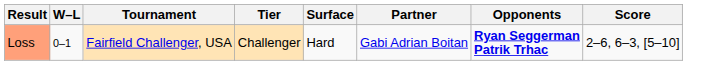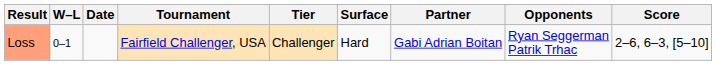 <table class="wikitable">
 <tr>
 <th>Result</th>
 <th class="unsortable">W–L</th>
+<th>Date</th>
 <th>Tournament</th>
 <th>Tier</th>
 <th>Surface</th>
 <th>Partner</th>
 <th>Opponents</th>
 <th class="unsortable">Score</th>
 </tr>
 <tr>
 <td bgcolor=FFA07A>Loss</td>
 <td><small>0–1</small></td>
+<td><a href='#'></a></td>
 <td style="background:moccasin;"><a href='#'>Fairfield Challenger</a>, USA</td>
 <td style="background:moccasin;">Challenger</td>
 <td>Hard</td>
 <td> <a href='#'>Gabi Adrian Boitan</a></td>
-<td><strong> <a href='#'>Ryan Seggerman</a> <br> <a href='#'>Patrik Trhac</a></strong></td>
+<td> <a href='#'>Ryan Seggerman</a> <br> <a href='#'>Patrik Trhac</a></td>
 <td>2–6, 6–3, [5–10]</td>
 </tr>
 </table>
